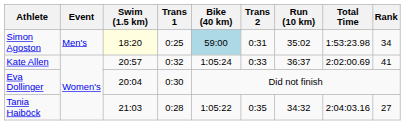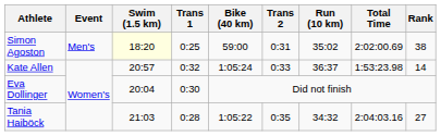 <table class="wikitable" style="font-size:90%">
 <tr>
 <th>Athlete</th>
 <th>Event</th>
 <th>Swim (1.5 km)</th>
 <th>Trans 1</th>
 <th>Bike (40 km)</th>
 <th>Trans 2</th>
 <th>Run (10 km)</th>
 <th>Total Time</th>
 <th>Rank</th>
 </tr>
 <tr align=center>
 <td align=left><a href='#'>Simon Agoston</a></td>
 <td align=left><a href='#'>Men's</a></td>
 <td style="background: lightyellow;">18:20</td>
 <td>0:25</td>
-<td style="background: lightblue;">59:00</td>
+<td>59:00</td>
 <td>0:31</td>
 <td>35:02</td>
-<td>1:53:23.98</td>
-<td>34</td>
+<td>2:02:00.69</td>
+<td>38</td>
 </tr>
 <tr align=center>
 <td align=left><a href='#'>Kate Allen</a></td>
 <td align=left rowspan=3><a href='#'>Women's</a></td>
 <td>20:57</td>
 <td>0:32</td>
 <td>1:05:24</td>
 <td>0:33</td>
 <td>36:37</td>
-<td>2:02:00.69</td>
-<td>41</td>
+<td>1:53:23.98</td>
+<td>14</td>
 </tr>
 <tr align=center>
 <td align=left><a href='#'>Eva Dollinger</a></td>
 <td>20:04</td>
 <td>0:30</td>
 <td colspan=5>Did not finish</td>
 </tr>
 <tr align=center>
 <td align=left><a href='#'>Tania Haiböck</a></td>
 <td>21:03</td>
 <td>0:28</td>
 <td>1:05:22</td>
 <td>0:35</td>
 <td>34:32</td>
 <td>2:04:03.16</td>
 <td>27</td>
 </tr>
 </table>
